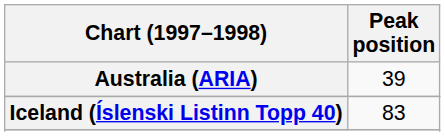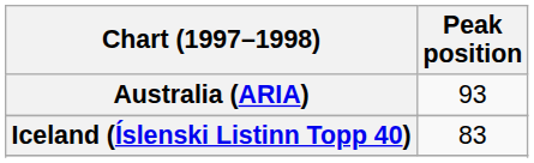 <table class="wikitable sortable plainrowheaders" style="text-align:center">
 <tr>
 <th>Chart (1997–1998)</th>
 <th>Peak<br>position</th>
 </tr>
 <tr>
 <th scope="row">Australia (<a href='#'>ARIA</a>)</th>
-<td>39</td>
+<td>93</td>
 </tr>
 <tr>
 </tr>
 <tr>
 </tr>
 <tr>
 <th scope="row">Iceland (<a href='#'>Íslenski Listinn Topp 40</a>)</th>
 <td>83</td>
 </tr>
 <tr>
 </tr>
 <tr>
 </tr>
 <tr>
 </tr>
 <tr>
 </tr>
 <tr>
 </tr>
 <tr>
 </tr>
 <tr>
 </tr>
 </table>
